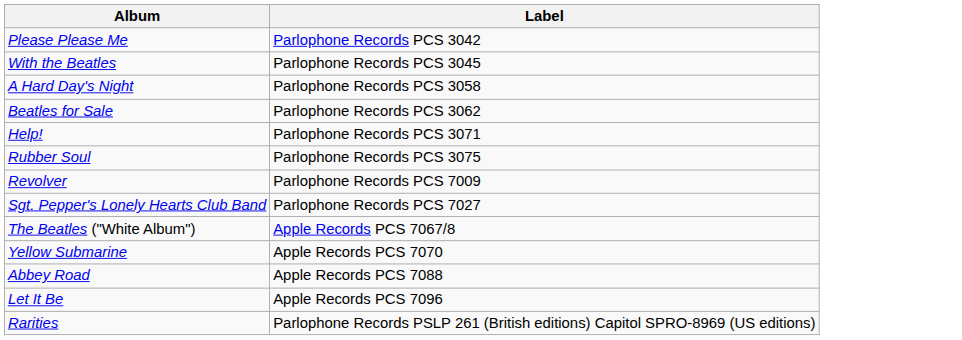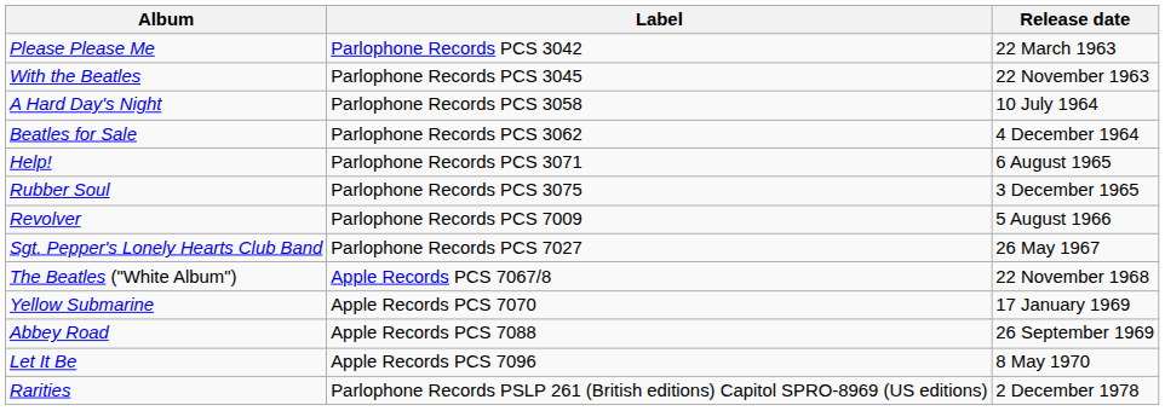 <table class="wikitable">
 <tr>
 <th>Album</th>
 <th>Label</th>
+<th>Release date</th>
 </tr>
 <tr>
 <td><em><a href='#'>Please Please Me</a></em></td>
 <td><a href='#'>Parlophone Records</a> PCS 3042</td>
+<td>22 March 1963</td>
 </tr>
 <tr -->
 <td><em><a href='#'>With the Beatles</a></em></td>
 <td>Parlophone Records PCS 3045</td>
+<td>22 November 1963</td>
 </tr>
 <tr -->
 <td><em><a href='#'>A Hard Day's Night</a></em></td>
 <td>Parlophone Records PCS 3058</td>
+<td>10 July 1964</td>
 </tr>
 <tr -->
 <td><em><a href='#'>Beatles for Sale</a></em></td>
 <td>Parlophone Records PCS 3062</td>
+<td>4 December 1964</td>
 </tr>
 <tr -->
 <td><em><a href='#'>Help!</a></em></td>
 <td>Parlophone Records PCS 3071</td>
+<td>6 August 1965</td>
 </tr>
 <tr -->
 <td><em><a href='#'>Rubber Soul</a></em></td>
 <td>Parlophone Records PCS 3075</td>
+<td>3 December 1965</td>
 </tr>
 <tr -->
 <td><em><a href='#'>Revolver</a></em></td>
 <td>Parlophone Records PCS 7009</td>
+<td>5 August 1966</td>
 </tr>
 <tr -->
 <td><em><a href='#'>Sgt. Pepper's Lonely Hearts Club Band</a></em></td>
 <td>Parlophone Records PCS 7027</td>
+<td>26 May 1967</td>
 </tr>
 <tr -->
 <td><em><a href='#'>The Beatles</a></em> ("White Album")</td>
 <td><a href='#'>Apple Records</a> PCS 7067/8</td>
+<td>22 November 1968</td>
 </tr>
 <tr -->
 <td><em><a href='#'>Yellow Submarine</a></em></td>
 <td>Apple Records PCS 7070</td>
+<td>17 January 1969</td>
 </tr>
 <tr -->
 <td><em><a href='#'>Abbey Road</a></em></td>
 <td>Apple Records PCS 7088</td>
+<td>26 September 1969</td>
 </tr>
 <tr -->
 <td><em><a href='#'>Let It Be</a></em></td>
 <td>Apple Records PCS 7096</td>
+<td>8 May 1970</td>
 </tr>
 <tr -->
 <td><em><a href='#'>Rarities</a></em></td>
 <td>Parlophone Records PSLP 261 (British editions) Capitol SPRO-8969 (US editions)</td>
+<td>2 December 1978</td>
 </tr>
 </table>
